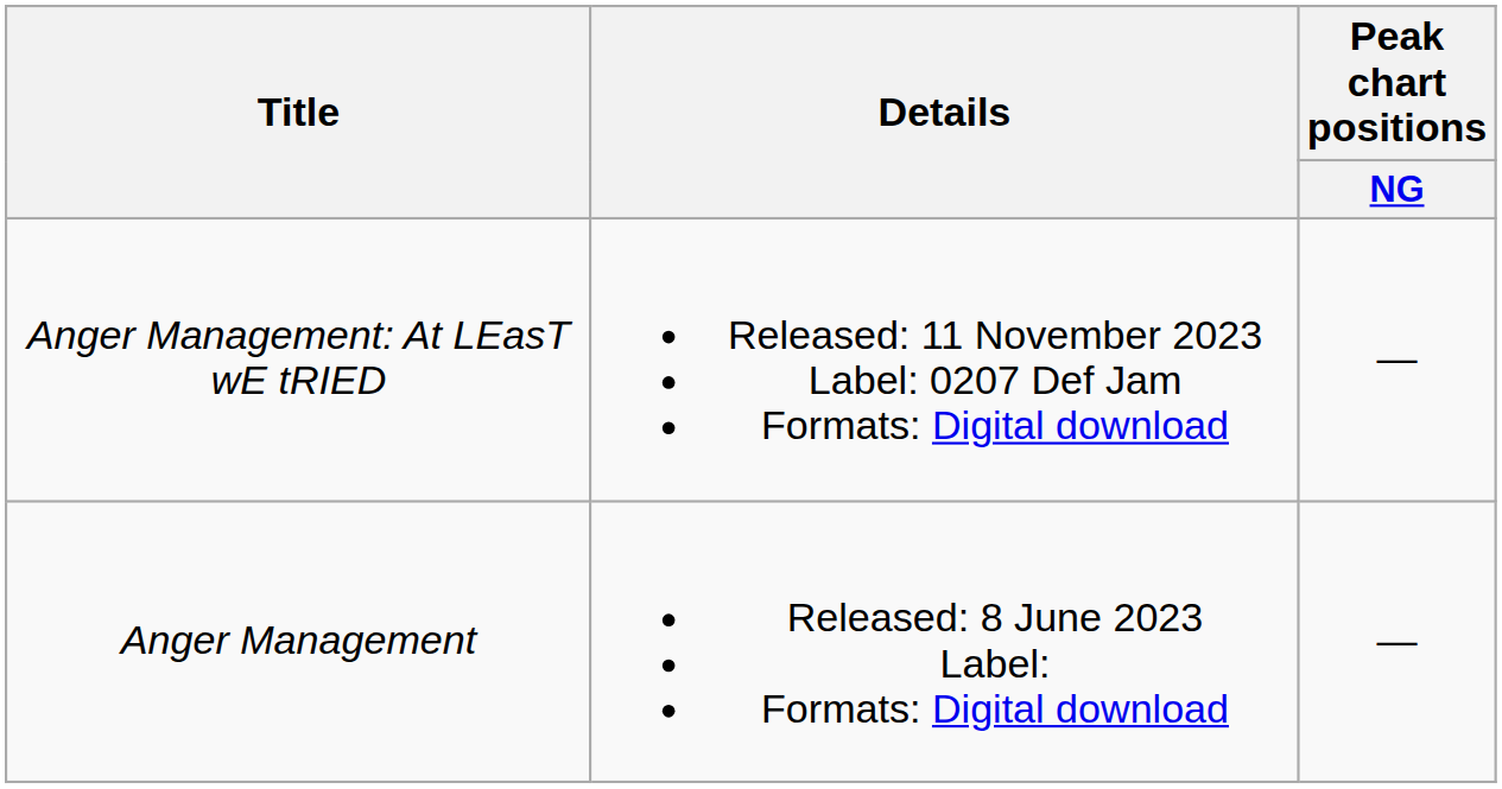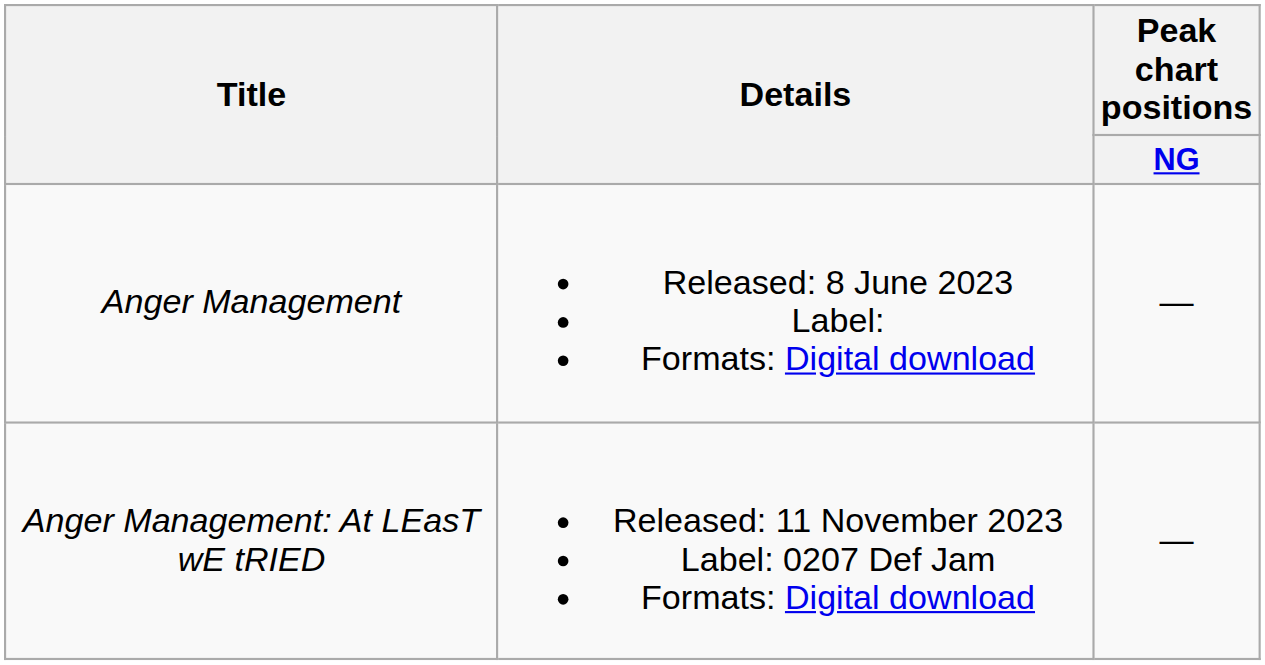 <table class="wikitable plainrowheaders" style="text-align:center;">
 <tr>
 <th scope="col" rowspan="2" style="width:14em;">Title</th>
 <th scope="col" rowspan="2" style="width:17em;">Details</th>
 <th scope="col" colspan="1">Peak chart positions</th>
 </tr>
 <tr>
 <th scope="col" style="width:2.8em;font-size:90%;"><a href='#'>NG</a><br></th>
 </tr>
 <tr>
+<td><em>Anger Management</em></td>
+<td><br><ul><li>Released: 8 June 2023</li><li>Label:</li><li>Formats: <a href='#'>Digital download</a></li></ul></td>
+<td>—</td>
+</tr>
+<tr>
 <td><em>Anger Management: At LEasT wE tRIED</em></td>
 <td><br><ul><li>Released: 11 November 2023</li><li>Label: 0207 Def Jam</li><li>Formats: <a href='#'>Digital download</a></li></ul></td>
 <td>—</td>
 </tr>
-<tr>
-<td><em>Anger Management</em></td>
-<td><br><ul><li>Released: 8 June 2023</li><li>Label:</li><li>Formats: <a href='#'>Digital download</a></li></ul></td>
-<td>—</td>
-</tr>
 </table>
